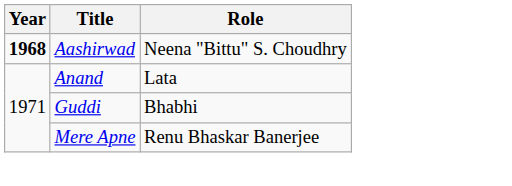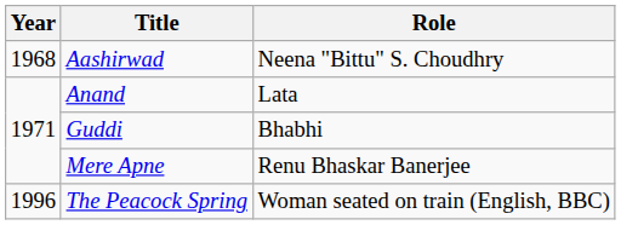 <table class="wikitable">
 <tr>
 <th>Year</th>
 <th>Title</th>
 <th>Role</th>
 </tr>
 <tr>
-<td><strong>1968</strong></td>
+<td>1968</td>
 <td><em><a href='#'>Aashirwad</a></em></td>
 <td>Neena "Bittu" S. Choudhry</td>
 </tr>
 <tr>
 <td rowspan="3">1971</td>
 <td><em><a href='#'>Anand</a></em></td>
 <td>Lata</td>
 </tr>
 <tr>
 <td><em><a href='#'>Guddi</a></em></td>
 <td>Bhabhi</td>
 </tr>
 <tr>
 <td><em><a href='#'>Mere Apne</a></em></td>
 <td>Renu Bhaskar Banerjee</td>
 </tr>
+<tr>
+<td>1996</td>
+<td><em><a href='#'>The Peacock Spring</a></em></td>
+<td>Woman seated on train (English, BBC)</td>
+</tr>
 </table>
